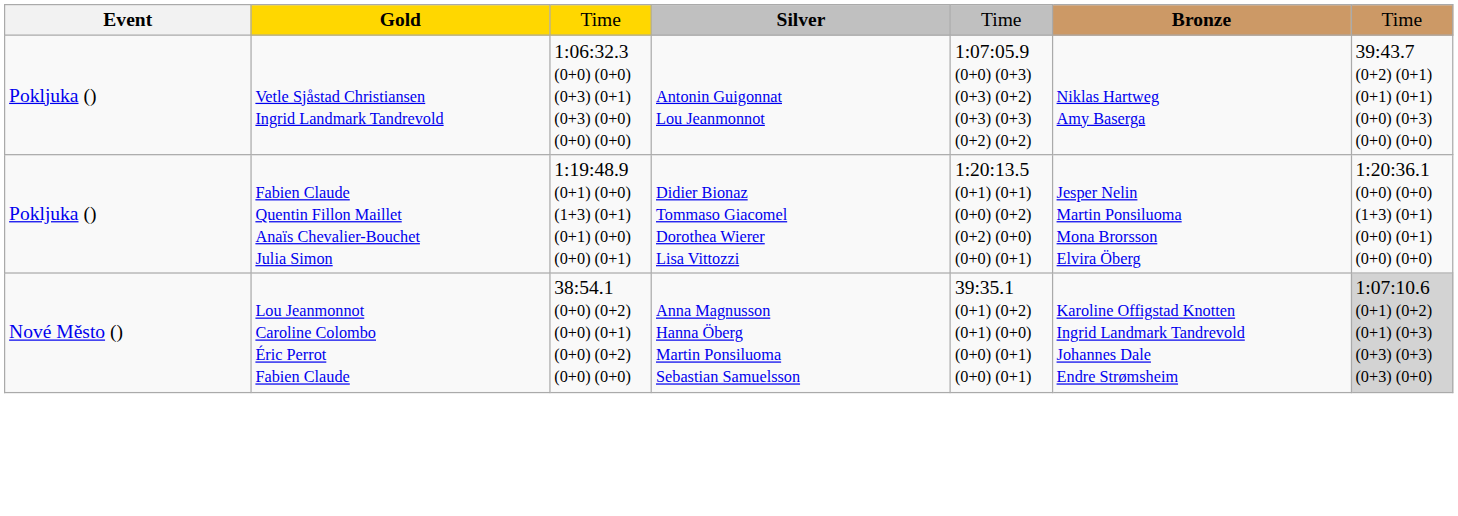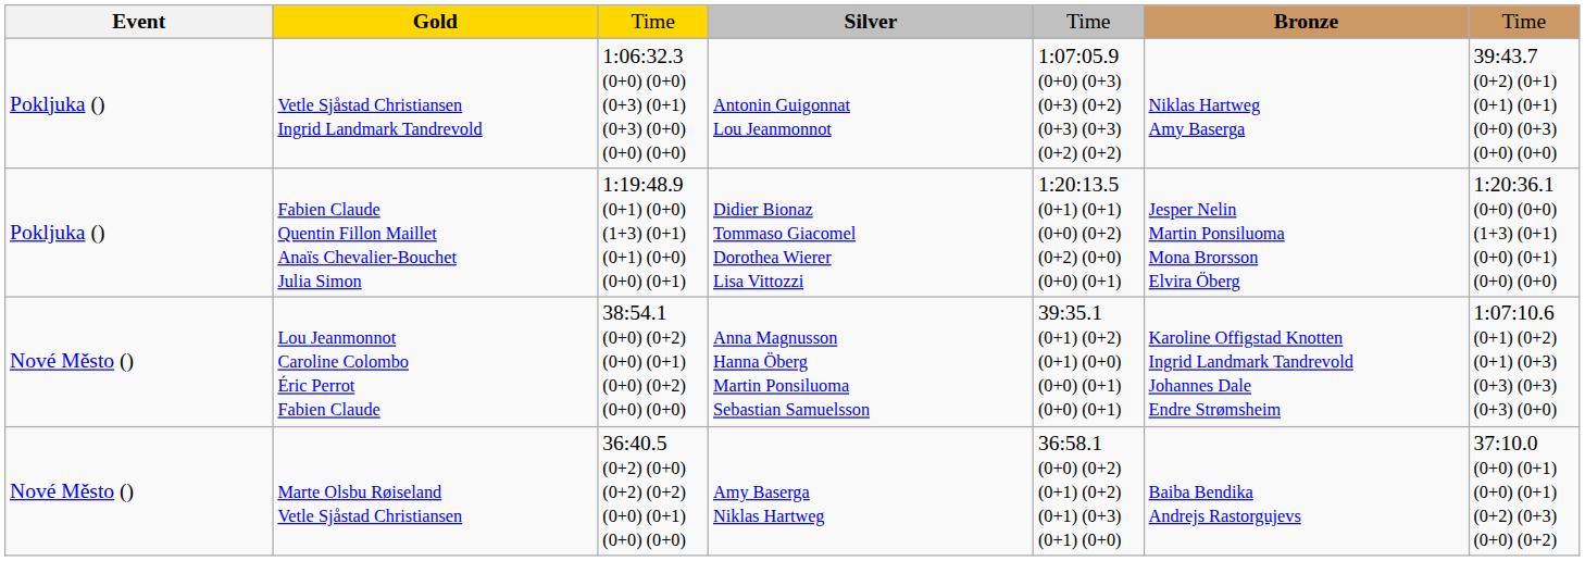 <table class="wikitable" width="75%">
 <tr>
 <th width="180">Event</th>
 <th width="220" style="background:gold">Gold</th>
 <th width="70"  style="background:gold; font-weight:normal;">Time</th>
 <th width="220" style="background:silver">Silver</th>
 <th width="70"  style="background:silver; font-weight:normal;">Time</th>
 <th width="220" style="background:#CC9966">Bronze</th>
 <th width="70"  style="background:#CC9966; font-weight:normal;">Time</th>
 </tr>
 <tr>
 <td><a href='#'> Pokljuka</a> ()<br></td>
 <td><strong></strong><br><small><a href='#'>Vetle Sjåstad Christiansen</a><br><a href='#'>Ingrid Landmark Tandrevold</a></small></td>
 <td>1:06:32.3<br><small>(0+0) (0+0)<br>(0+3) (0+1)<br>(0+3) (0+0)<br>(0+0) (0+0)</small></td>
 <td><br><small><a href='#'>Antonin Guigonnat</a><br><a href='#'>Lou Jeanmonnot</a></small></td>
 <td>1:07:05.9<br><small>(0+0) (0+3)<br>(0+3) (0+2)<br>(0+3) (0+3)<br>(0+2) (0+2)</small></td>
 <td><br><small><a href='#'>Niklas Hartweg</a><br><a href='#'>Amy Baserga</a></small></td>
 <td>39:43.7<br><small>(0+2) (0+1)<br>(0+1) (0+1)<br>(0+0) (0+3)<br>(0+0) (0+0)<br></small></td>
 </tr>
 <tr>
 <td><a href='#'> Pokljuka</a> ()<br></td>
 <td><strong></strong><br><small><a href='#'>Fabien Claude</a><br><a href='#'>Quentin Fillon Maillet</a><br><a href='#'>Anaïs Chevalier-Bouchet</a><br><a href='#'>Julia Simon</a></small></td>
 <td>1:19:48.9<br><small>(0+1) (0+0)<br>(1+3) (0+1)<br>(0+1) (0+0)<br>(0+0) (0+1)<br></small></td>
 <td><br><small><a href='#'>Didier Bionaz</a><br><a href='#'>Tommaso Giacomel</a><br><a href='#'>Dorothea Wierer</a><br><a href='#'>Lisa Vittozzi</a></small></td>
 <td>1:20:13.5<br><small>(0+1) (0+1)<br>(0+0) (0+2)<br>(0+2) (0+0)<br>(0+0) (0+1)</small></td>
 <td><br><small><a href='#'>Jesper Nelin</a><br><a href='#'>Martin Ponsiluoma</a><br><a href='#'>Mona Brorsson</a><br><a href='#'>Elvira Öberg</a></small></td>
 <td>1:20:36.1<br><small>(0+0) (0+0)<br>(1+3) (0+1)<br>(0+0) (0+1)<br>(0+0) (0+0)<br></small></td>
 </tr>
 <tr>
 <td><a href='#'> Nové Město</a> ()<br></td>
 <td><strong></strong><br><small><a href='#'>Lou Jeanmonnot</a><br><a href='#'>Caroline Colombo</a><br><a href='#'>Éric Perrot</a><br><a href='#'>Fabien Claude</a></small></td>
 <td>38:54.1<br><small>(0+0) (0+2)<br>(0+0) (0+1)<br>(0+0) (0+2)<br>(0+0) (0+0)<br></small></td>
 <td><br><small><a href='#'>Anna Magnusson</a><br><a href='#'>Hanna Öberg</a><br><a href='#'>Martin Ponsiluoma</a><br><a href='#'>Sebastian Samuelsson</a></small></td>
 <td>39:35.1<br><small>(0+1) (0+2)<br>(0+1) (0+0)<br>(0+0) (0+1)<br>(0+0) (0+1)</small></td>
 <td><br><small><a href='#'>Karoline Offigstad Knotten</a><br><a href='#'>Ingrid Landmark Tandrevold</a><br><a href='#'>Johannes Dale</a><br><a href='#'>Endre Strømsheim</a></small></td>
-<td style="background: lightgrey;">1:07:10.6<br><small>(0+1) (0+2)<br>(0+1) (0+3)<br>(0+3) (0+3)<br>(0+3) (0+0)</small></td>
+<td>1:07:10.6<br><small>(0+1) (0+2)<br>(0+1) (0+3)<br>(0+3) (0+3)<br>(0+3) (0+0)</small></td>
+</tr>
+<tr>
+<td><a href='#'> Nové Město</a> ()<br></td>
+<td><strong></strong><br><small><a href='#'>Marte Olsbu Røiseland</a><br><a href='#'>Vetle Sjåstad Christiansen</a></small></td>
+<td>36:40.5<br><small>(0+2) (0+0)<br>(0+2) (0+2)<br>(0+0) (0+1)<br>(0+0) (0+0)</small></td>
+<td><br><small><a href='#'>Amy Baserga</a><br><a href='#'>Niklas Hartweg</a></small></td>
+<td>36:58.1<br><small>(0+0) (0+2)<br>(0+1) (0+2)<br>(0+1) (0+3)<br>(0+1) (0+0)</small></td>
+<td><br><small><a href='#'>Baiba Bendika</a><br><a href='#'>Andrejs Rastorgujevs</a></small></td>
+<td>37:10.0<br><small>(0+0) (0+1)<br>(0+0) (0+1)<br>(0+2) (0+3)<br>(0+0) (0+2)</small></td>
 </tr>
 </table>
